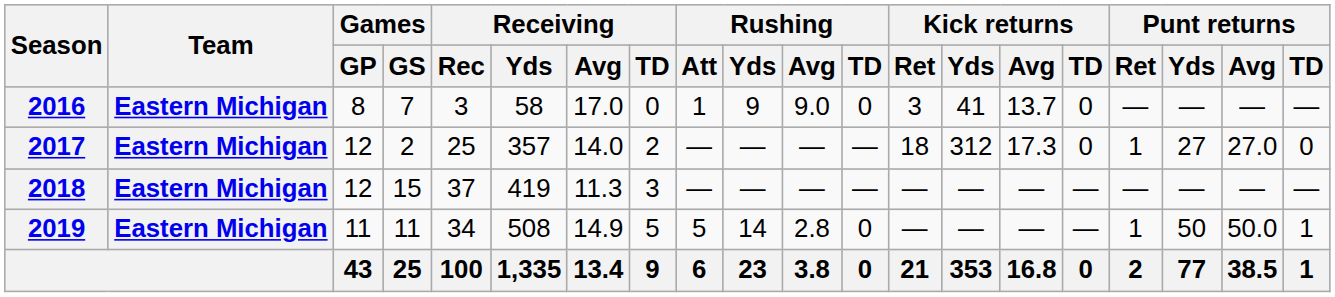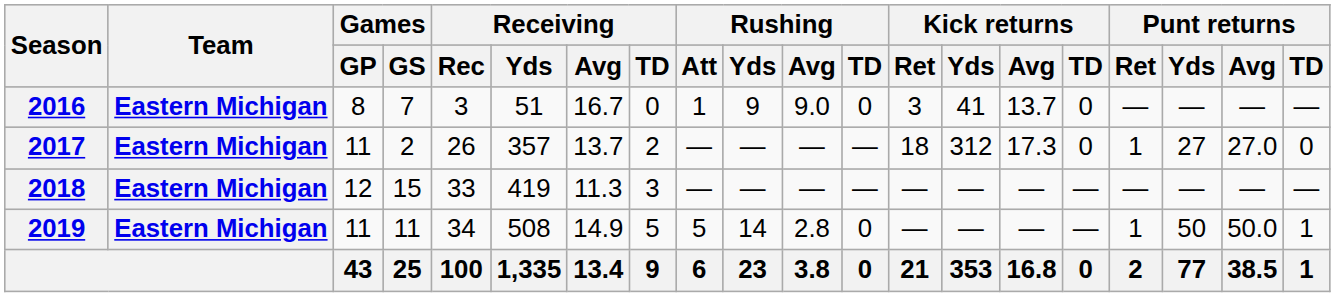 <table class="wikitable" style="text-align:center;">
 <tr>
 <th rowspan="2">Season</th>
 <th rowspan="2">Team</th>
 <th colspan="2">Games</th>
 <th colspan="4 ">Receiving</th>
 <th colspan="4">Rushing</th>
 <th colspan="4">Kick returns</th>
 <th colspan="4">Punt returns</th>
 </tr>
 <tr>
 <th>GP</th>
 <th>GS</th>
 <th>Rec</th>
 <th>Yds</th>
 <th>Avg</th>
 <th>TD</th>
 <th>Att</th>
 <th>Yds</th>
 <th>Avg</th>
 <th>TD</th>
 <th>Ret</th>
 <th>Yds</th>
 <th>Avg</th>
 <th>TD</th>
 <th>Ret</th>
 <th>Yds</th>
 <th>Avg</th>
 <th>TD</th>
 </tr>
 <tr>
 <th><a href='#'>2016</a></th>
 <th><a href='#'>Eastern Michigan</a></th>
 <td>8</td>
 <td>7</td>
 <td>3</td>
-<td>58</td>
-<td>17.0</td>
+<td>51</td>
+<td>16.7</td>
 <td>0</td>
 <td>1</td>
 <td>9</td>
 <td>9.0</td>
 <td>0</td>
 <td>3</td>
 <td>41</td>
 <td>13.7</td>
 <td>0</td>
 <td>—</td>
 <td>—</td>
 <td>—</td>
 <td>—</td>
 </tr>
 <tr>
 <th><a href='#'>2017</a></th>
 <th><a href='#'>Eastern Michigan</a></th>
-<td>12</td>
+<td>11</td>
 <td>2</td>
-<td>25</td>
+<td>26</td>
 <td>357</td>
-<td>14.0</td>
+<td>13.7</td>
 <td>2</td>
 <td>—</td>
 <td>—</td>
 <td>—</td>
 <td>—</td>
 <td>18</td>
 <td>312</td>
 <td>17.3</td>
 <td>0</td>
 <td>1</td>
 <td>27</td>
 <td>27.0</td>
 <td>0</td>
 </tr>
 <tr>
 <th><a href='#'>2018</a></th>
 <th><a href='#'>Eastern Michigan</a></th>
 <td>12</td>
 <td>15</td>
-<td>37</td>
+<td>33</td>
 <td>419</td>
 <td>11.3</td>
 <td>3</td>
 <td>—</td>
 <td>—</td>
 <td>—</td>
 <td>—</td>
 <td>—</td>
 <td>—</td>
 <td>—</td>
 <td>—</td>
 <td>—</td>
 <td>—</td>
 <td>—</td>
 <td>—</td>
 </tr>
 <tr>
 <th><a href='#'>2019</a></th>
 <th><a href='#'>Eastern Michigan</a></th>
 <td>11</td>
 <td>11</td>
 <td>34</td>
 <td>508</td>
 <td>14.9</td>
 <td>5</td>
 <td>5</td>
 <td>14</td>
 <td>2.8</td>
 <td>0</td>
 <td>—</td>
 <td>—</td>
 <td>—</td>
 <td>—</td>
 <td>1</td>
 <td>50</td>
 <td>50.0</td>
 <td>1</td>
 </tr>
 <tr>
 <th colspan="2"></th>
 <th>43</th>
 <th>25</th>
 <th>100</th>
 <th>1,335</th>
 <th>13.4</th>
 <th>9</th>
 <th>6</th>
 <th>23</th>
 <th>3.8</th>
 <th>0</th>
 <th>21</th>
 <th>353</th>
 <th>16.8</th>
 <th>0</th>
 <th>2</th>
 <th>77</th>
 <th>38.5</th>
 <th>1</th>
 </tr>
 </table>
